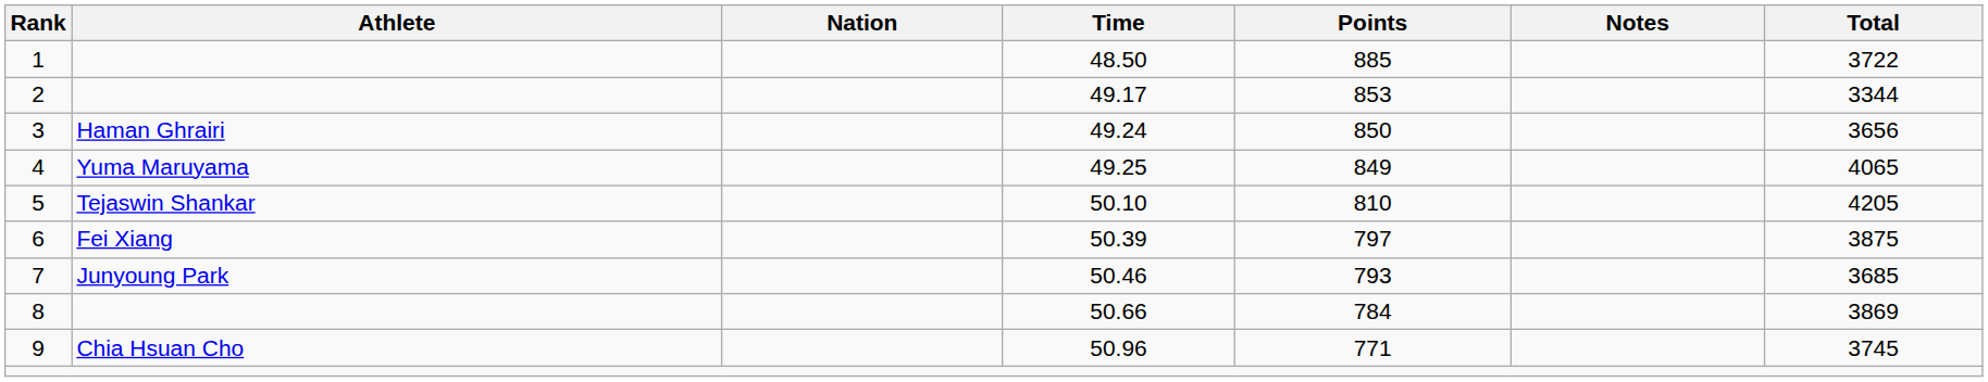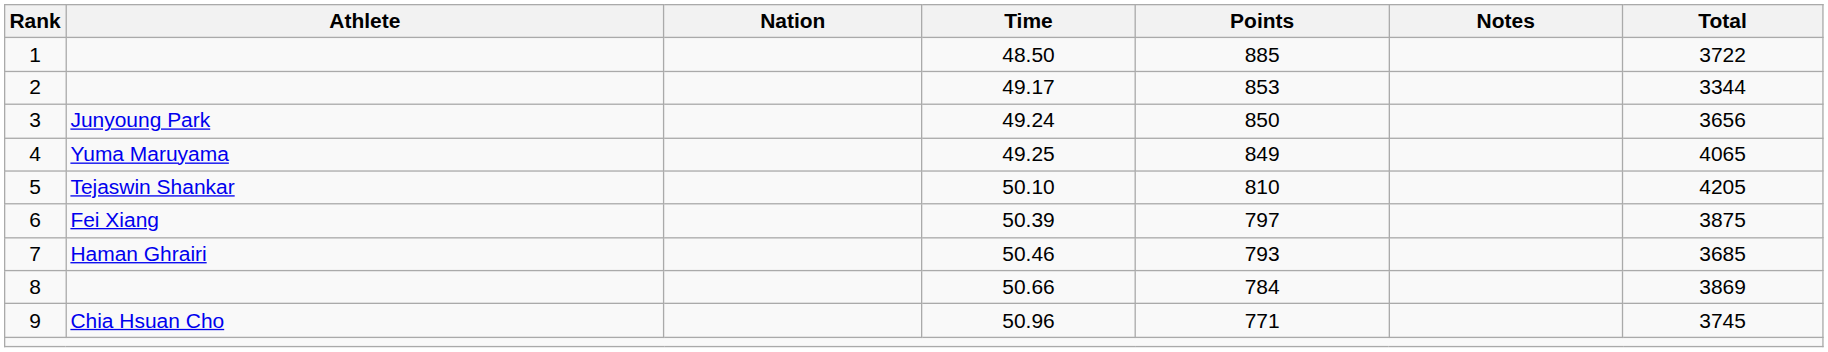 <table class="wikitable sortable" style="text-align:center;width: 70%;">
 <tr>
 <th scope="col" style="width: 10px;">Rank</th>
 <th scope="col">Athlete</th>
 <th scope="col">Nation</th>
 <th scope="col">Time</th>
 <th scope="col">Points</th>
 <th scope="col">Notes</th>
 <th scope="col">Total</th>
 </tr>
 <tr>
 <td>1</td>
 <td align=left></td>
 <td align=left></td>
 <td>48.50</td>
 <td>885</td>
 <td></td>
 <td>3722</td>
 </tr>
 <tr>
 <td>2</td>
 <td align=left></td>
 <td align=left></td>
 <td>49.17</td>
 <td>853</td>
 <td></td>
 <td>3344</td>
 </tr>
 <tr>
 <td>3</td>
-<td align=left><a href='#'>Haman Ghrairi</a></td>
+<td align=left><a href='#'>Junyoung Park</a></td>
 <td align=left></td>
 <td>49.24</td>
 <td>850</td>
 <td></td>
 <td>3656</td>
 </tr>
 <tr>
 <td>4</td>
 <td align=left><a href='#'>Yuma Maruyama</a></td>
 <td align=left></td>
 <td>49.25</td>
 <td>849</td>
 <td></td>
 <td>4065</td>
 </tr>
 <tr>
 <td>5</td>
 <td align=left><a href='#'>Tejaswin Shankar</a></td>
 <td align=left></td>
 <td>50.10</td>
 <td>810</td>
 <td></td>
 <td>4205</td>
 </tr>
 <tr>
 <td>6</td>
 <td align=left><a href='#'>Fei Xiang</a></td>
 <td align=left></td>
 <td>50.39</td>
 <td>797</td>
 <td></td>
 <td>3875</td>
 </tr>
 <tr>
 <td>7</td>
-<td align=left><a href='#'>Junyoung Park</a></td>
+<td align=left><a href='#'>Haman Ghrairi</a></td>
 <td align=left></td>
 <td>50.46</td>
 <td>793</td>
 <td></td>
 <td>3685</td>
 </tr>
 <tr>
 <td>8</td>
 <td align=left></td>
 <td align=left></td>
 <td>50.66</td>
 <td>784</td>
 <td></td>
 <td>3869</td>
 </tr>
 <tr>
 <td>9</td>
 <td align=left><a href='#'>Chia Hsuan Cho</a></td>
 <td align=left></td>
 <td>50.96</td>
 <td>771</td>
 <td></td>
 <td>3745</td>
 </tr>
 <tr class="sortbottom">
 <td colspan="7"></td>
 </tr>
 </table>
